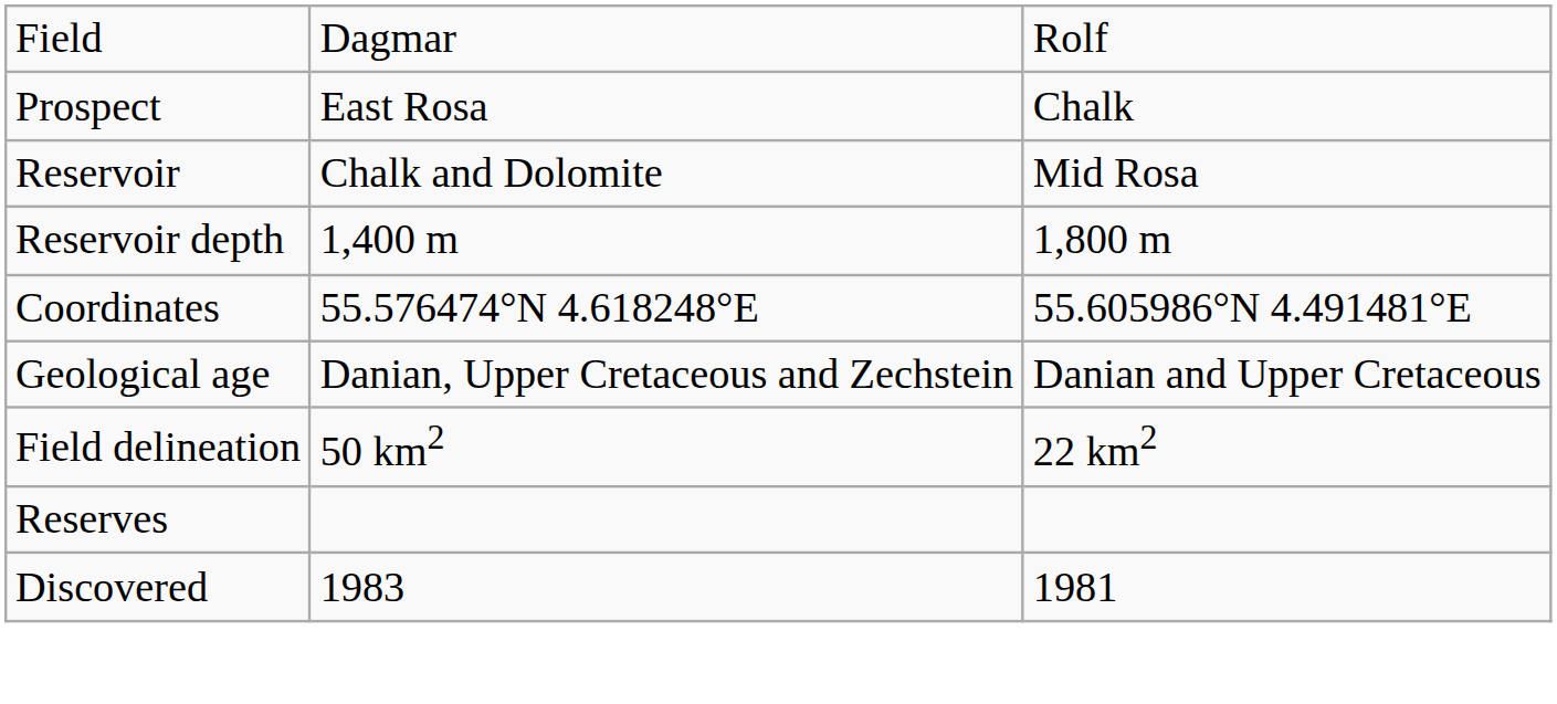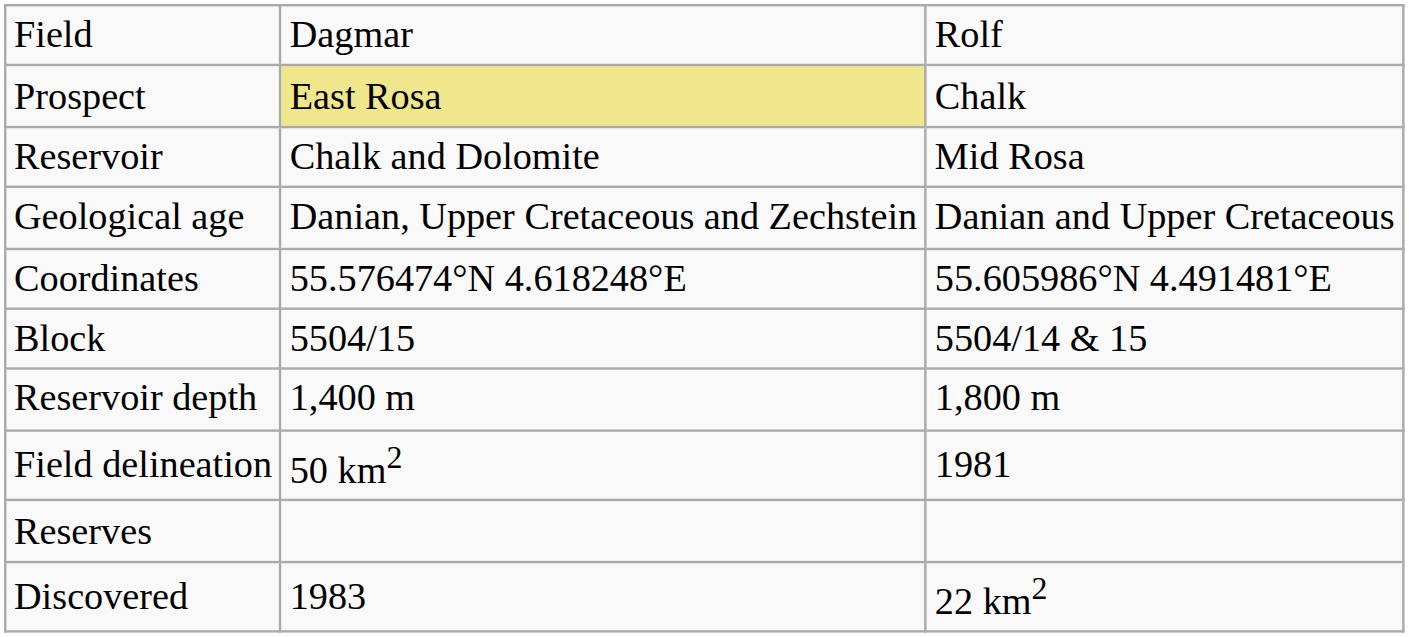 <table class="wikitable">
 <tr>
 <td>Field</td>
 <td>Dagmar</td>
 <td>Rolf</td>
 </tr>
 <tr>
 <td>Prospect</td>
-<td>East Rosa</td>
+<td style="background: khaki;">East Rosa</td>
 <td>Chalk</td>
 </tr>
 <tr>
 <td>Reservoir</td>
 <td>Chalk and Dolomite</td>
 <td>Mid Rosa</td>
 </tr>
 <tr>
-<td>Reservoir depth</td>
-<td>1,400 m</td>
-<td>1,800 m</td>
+<td>Geological age</td>
+<td>Danian, Upper Cretaceous and  Zechstein</td>
+<td>Danian and Upper Cretaceous</td>
 </tr>
 <tr>
 <td>Coordinates</td>
 <td>55.576474°N 4.618248°E</td>
 <td>55.605986°N 4.491481°E</td>
 </tr>
 <tr>
-<td>Geological age</td>
-<td>Danian, Upper Cretaceous and  Zechstein</td>
-<td>Danian and Upper Cretaceous</td>
+<td>Block</td>
+<td>5504/15</td>
+<td>5504/14 & 15</td>
+</tr>
+<tr>
+<td>Reservoir depth</td>
+<td>1,400 m</td>
+<td>1,800 m</td>
 </tr>
 <tr>
 <td>Field delineation</td>
 <td>50 km<sup>2</sup></td>
-<td>22 km<sup>2</sup></td>
+<td>1981</td>
 </tr>
 <tr>
 <td>Reserves</td>
 <td></td>
 <td></td>
 </tr>
 <tr>
 <td>Discovered</td>
 <td>1983</td>
-<td>1981</td>
+<td>22 km<sup>2</sup></td>
 </tr>
 </table>
